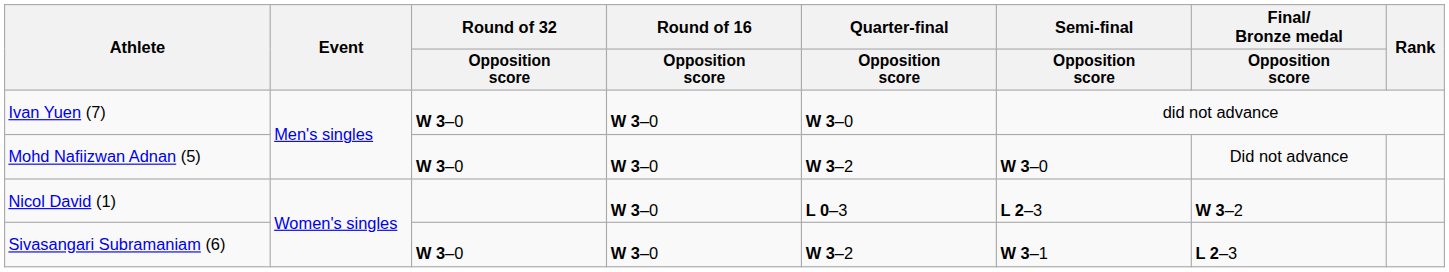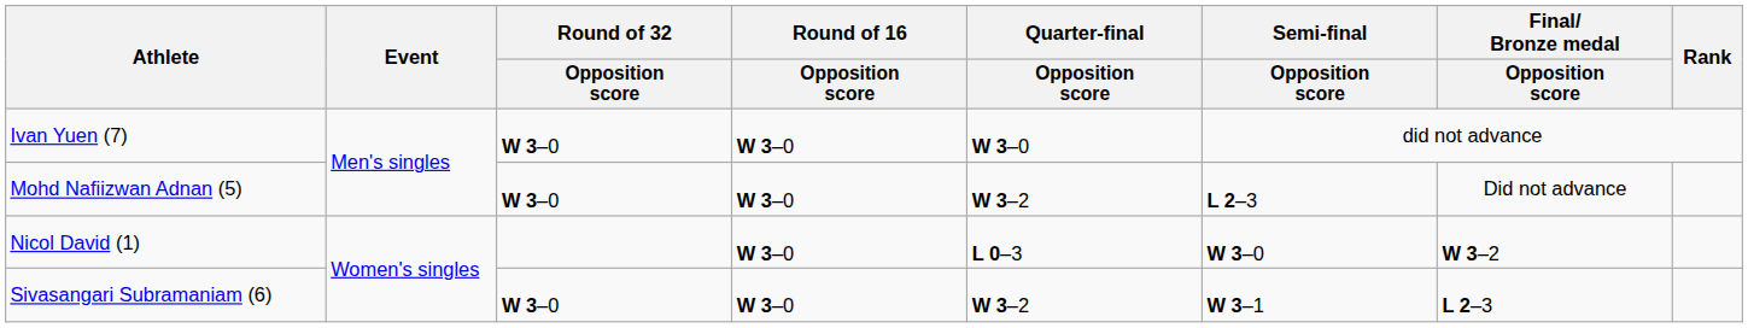 <table class="wikitable" width="100%" style="text-align:left; font-size:90%">
 <tr>
 <th rowspan=2 width="15%">Athlete</th>
 <th rowspan=2 width="8%">Event</th>
 <th width="11%">Round of 32</th>
 <th width="11%">Round of 16</th>
 <th width="11%">Quarter-final</th>
 <th width="11%">Semi-final</th>
 <th width="11%">Final/<br>Bronze medal</th>
 <th rowspan=2 width="3%">Rank</th>
 </tr>
 <tr style="font-size:95%">
 <th>Opposition<br> score</th>
 <th>Opposition<br> score</th>
 <th>Opposition<br> score</th>
 <th>Opposition<br> score</th>
 <th>Opposition<br> score</th>
 </tr>
 <tr>
 <td><a href='#'>Ivan Yuen</a> (7)</td>
 <td rowspan=2><a href='#'>Men's singles</a></td>
 <td><br><strong>W 3</strong>–0</td>
 <td><br><strong>W 3</strong>–0</td>
 <td><br><strong>W 3</strong>–0</td>
 <td align=center colspan="3">did not advance</td>
 </tr>
 <tr>
 <td><a href='#'>Mohd Nafiizwan Adnan</a> (5)</td>
 <td><br><strong>W 3</strong>–0</td>
 <td><br><strong>W 3</strong>–0</td>
 <td><br><strong>W 3</strong>–2</td>
-<td><br><strong>W 3</strong>–0</td>
+<td><br><strong>L 2</strong>–3</td>
 <td align=center>Did not advance</td>
 <td></td>
 </tr>
 <tr>
 <td><a href='#'>Nicol David</a> (1)</td>
 <td rowspan=2><a href='#'>Women's singles</a></td>
 <td></td>
 <td><br><strong>W 3</strong>–0</td>
 <td><br><strong>L 0</strong>–3</td>
-<td><br><strong>L 2</strong>–3</td>
+<td><br><strong>W 3</strong>–0</td>
 <td><br><strong>W 3</strong>–2</td>
 <td></td>
 </tr>
 <tr>
 <td><a href='#'>Sivasangari Subramaniam</a> (6)</td>
 <td><br><strong>W 3</strong>–0</td>
 <td><br><strong>W 3</strong>–0</td>
 <td><br><strong>W 3</strong>–2</td>
 <td><br><strong>W 3</strong>–1</td>
 <td><br><strong>L 2</strong>–3</td>
 <td></td>
 </tr>
 </table>
